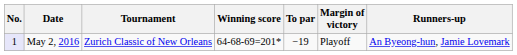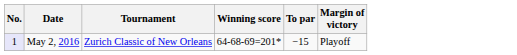 <table class="wikitable" style="font-size:95%;">
 <tr>
 <th>No.</th>
 <th>Date</th>
 <th>Tournament</th>
 <th>Winning score</th>
 <th>To par</th>
 <th>Margin of<br>victory</th>
-<th>Runners-up</th>
 </tr>
 <tr>
 <td align=center style="background: lavender;">1</td>
 <td align=right>May 2, <a href='#'>2016</a></td>
 <td><a href='#'>Zurich Classic of New Orleans</a></td>
 <td align=right>64-68-69=201*</td>
-<td align=center>−19</td>
+<td align=center>−15</td>
 <td>Playoff</td>
-<td> <a href='#'>An Byeong-hun</a>,  <a href='#'>Jamie Lovemark</a></td>
 </tr>
 </table>
